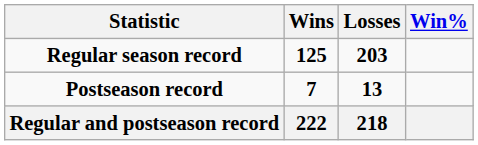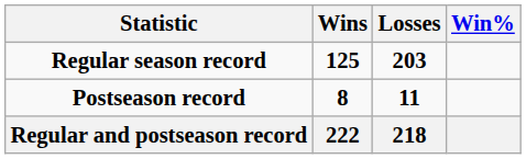 <table class="wikitable" style="text-align:center; font-size:95%">
 <tr hfh>
 <th>Statistic</th>
 <th>Wins</th>
 <th>Losses</th>
 <th><a href='#'>Win%</a></th>
 </tr>
 <tr>
 <td><strong>Regular season record</strong></td>
 <td><strong>125</strong></td>
 <td><strong>203</strong></td>
 <td><strong></strong></td>
 </tr>
 <tr>
 <td><strong>Postseason record</strong></td>
-<td><strong>7</strong></td>
-<td><strong>13</strong></td>
+<td><strong>8</strong></td>
+<td><strong>11</strong></td>
 <td><strong></strong></td>
 </tr>
 <tr>
 <th><strong>Regular and postseason record</strong></th>
 <th><strong>222</strong></th>
 <th><strong>218</strong></th>
 <th><strong></strong></th>
 </tr>
 </table>
